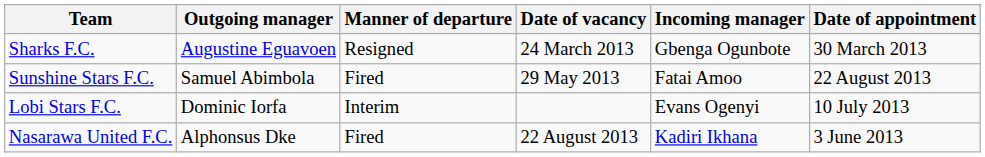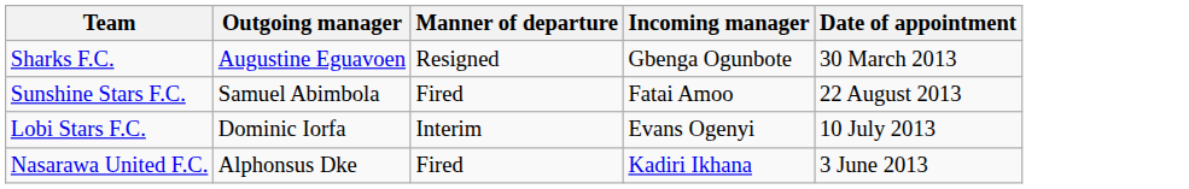 <table class="wikitable">
 <tr>
 <th>Team</th>
 <th>Outgoing manager</th>
 <th>Manner of departure</th>
-<th>Date of vacancy</th>
 <th>Incoming manager</th>
 <th>Date of appointment</th>
 </tr>
 <tr>
 <td><a href='#'>Sharks F.C.</a></td>
 <td><a href='#'>Augustine Eguavoen</a></td>
 <td>Resigned</td>
-<td>24 March 2013</td>
 <td>Gbenga Ogunbote</td>
 <td>30 March 2013</td>
 </tr>
 <tr>
 <td><a href='#'>Sunshine Stars F.C.</a></td>
 <td>Samuel Abimbola</td>
 <td>Fired</td>
-<td>29 May 2013 </td>
 <td>Fatai Amoo</td>
 <td>22 August 2013</td>
 </tr>
 <tr>
 <td><a href='#'>Lobi Stars F.C.</a></td>
 <td>Dominic Iorfa</td>
 <td>Interim</td>
-<td></td>
 <td>Evans Ogenyi</td>
 <td>10 July 2013</td>
 </tr>
 <tr>
 <td><a href='#'>Nasarawa United F.C.</a></td>
 <td>Alphonsus Dke</td>
 <td>Fired</td>
-<td>22 August 2013</td>
 <td><a href='#'>Kadiri Ikhana</a></td>
 <td>3 June 2013</td>
 </tr>
 </table>
